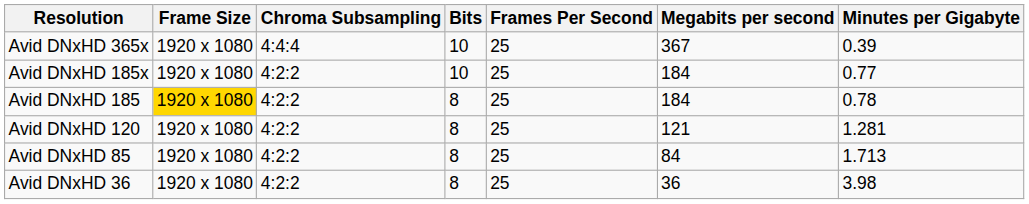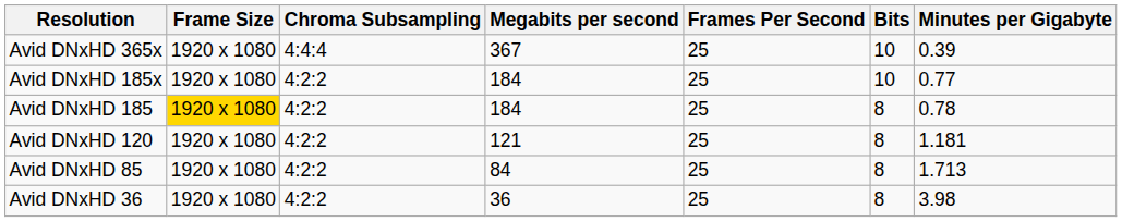 <table class="wikitable">
 <tr>
 <th>Resolution</th>
 <th>Frame Size</th>
 <th>Chroma Subsampling</th>
+<th>Megabits per second</th>
+<th>Frames Per Second</th>
 <th>Bits</th>
-<th>Frames Per Second</th>
-<th>Megabits per second</th>
 <th>Minutes per Gigabyte</th>
 </tr>
 <tr>
 <td>Avid DNxHD 365x</td>
 <td>1920 x 1080</td>
 <td>4:4:4</td>
+<td>367</td>
+<td>25</td>
 <td>10</td>
-<td>25</td>
-<td>367</td>
 <td>0.39</td>
 </tr>
 <tr>
 <td>Avid DNxHD 185x</td>
 <td>1920 x 1080</td>
 <td>4:2:2</td>
+<td>184</td>
+<td>25</td>
 <td>10</td>
-<td>25</td>
-<td>184</td>
 <td>0.77</td>
 </tr>
 <tr>
 <td>Avid DNxHD 185</td>
 <td style="background: gold;">1920 x 1080</td>
 <td>4:2:2</td>
+<td>184</td>
+<td>25</td>
 <td>8</td>
-<td>25</td>
-<td>184</td>
 <td>0.78</td>
 </tr>
 <tr>
 <td>Avid DNxHD 120</td>
 <td>1920 x 1080</td>
 <td>4:2:2</td>
+<td>121</td>
+<td>25</td>
 <td>8</td>
-<td>25</td>
-<td>121</td>
-<td>1.281</td>
+<td>1.181</td>
 </tr>
 <tr>
 <td>Avid DNxHD 85</td>
 <td>1920 x 1080</td>
 <td>4:2:2</td>
+<td>84</td>
+<td>25</td>
 <td>8</td>
-<td>25</td>
-<td>84</td>
 <td>1.713</td>
 </tr>
 <tr>
 <td>Avid DNxHD 36</td>
 <td>1920 x 1080</td>
 <td>4:2:2</td>
+<td>36</td>
+<td>25</td>
 <td>8</td>
-<td>25</td>
-<td>36</td>
 <td>3.98</td>
 </tr>
 </table>
